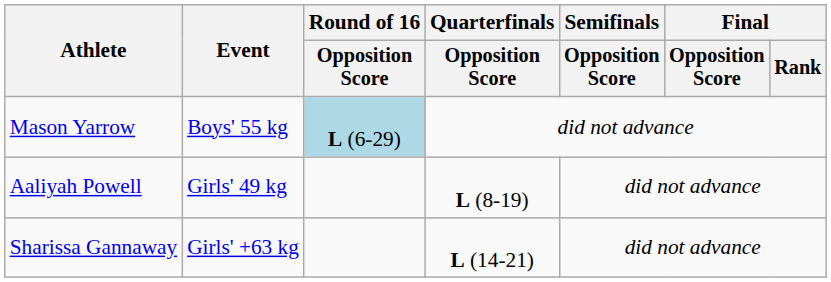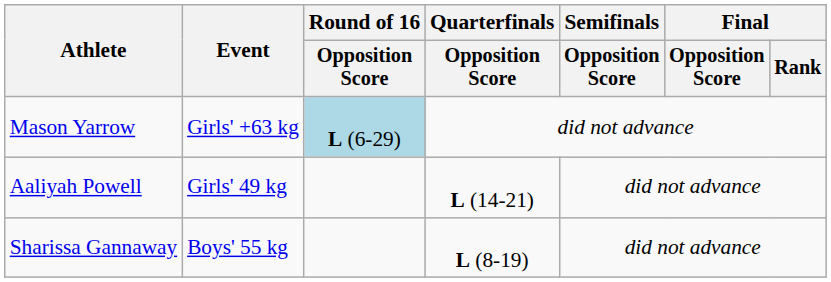 <table class="wikitable" style="font-size:90%">
 <tr>
 <th rowspan=2>Athlete</th>
 <th rowspan=2>Event</th>
 <th colspan=1>Round of 16</th>
 <th colspan=1>Quarterfinals</th>
 <th colspan=1>Semifinals</th>
 <th colspan=2>Final</th>
 </tr>
 <tr style="font-size:95%">
 <th>Opposition<br>Score</th>
 <th>Opposition<br>Score</th>
 <th>Opposition<br>Score</th>
 <th>Opposition<br>Score</th>
 <th>Rank</th>
 </tr>
 <tr align=center>
 <td align=left><a href='#'>Mason Yarrow</a></td>
-<td align=left><a href='#'>Boys' 55 kg</a></td>
+<td align=left><a href='#'>Girls' +63 kg</a></td>
 <td style="background: lightblue;"><br><strong>L</strong> (6-29)</td>
 <td colspan=4><em>did not advance</em></td>
 </tr>
 <tr align=center>
 <td align=left><a href='#'>Aaliyah Powell</a></td>
 <td align=left><a href='#'>Girls' 49 kg</a></td>
 <td></td>
-<td><br><strong>L</strong> (8-19)</td>
+<td><br><strong>L</strong> (14-21)</td>
 <td colspan=3><em>did not advance</em></td>
 </tr>
 <tr align=center>
 <td align=left><a href='#'>Sharissa Gannaway</a></td>
-<td align=left><a href='#'>Girls' +63 kg</a></td>
+<td align=left><a href='#'>Boys' 55 kg</a></td>
 <td></td>
-<td><br><strong>L</strong> (14-21)</td>
+<td><br><strong>L</strong> (8-19)</td>
 <td colspan=3><em>did not advance</em></td>
 </tr>
 </table>
